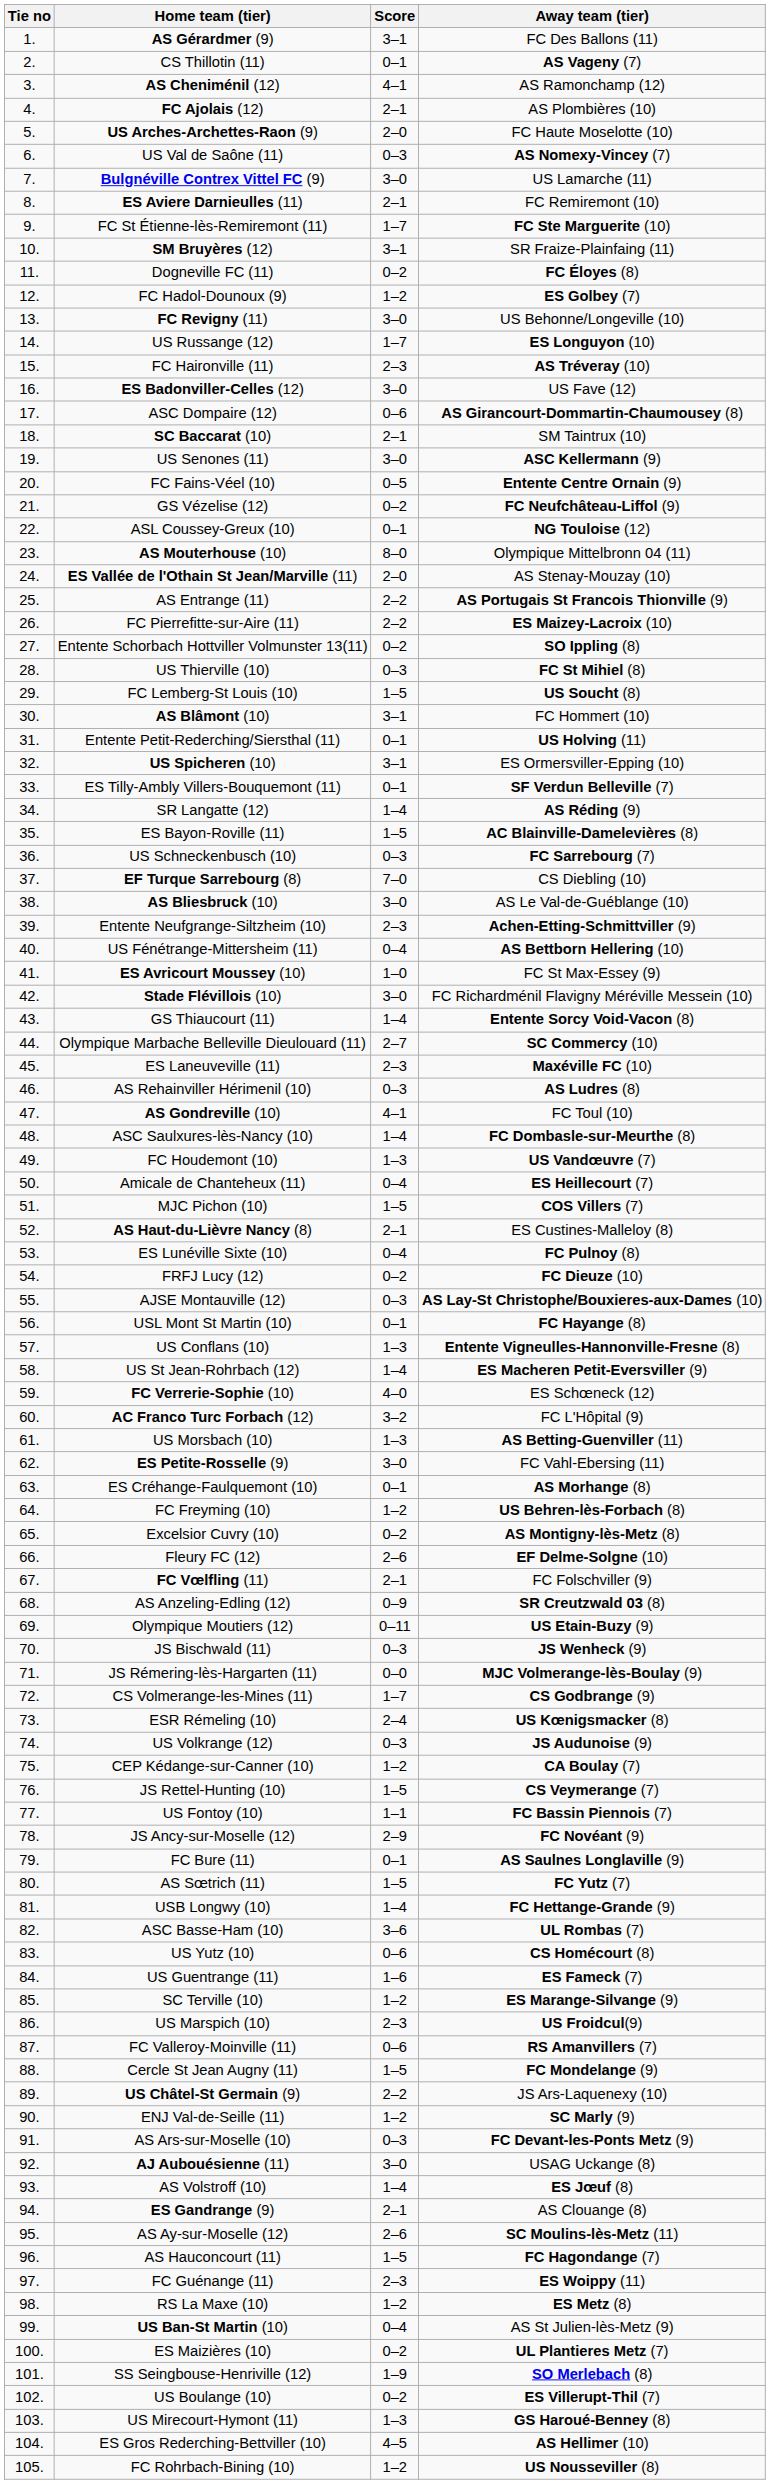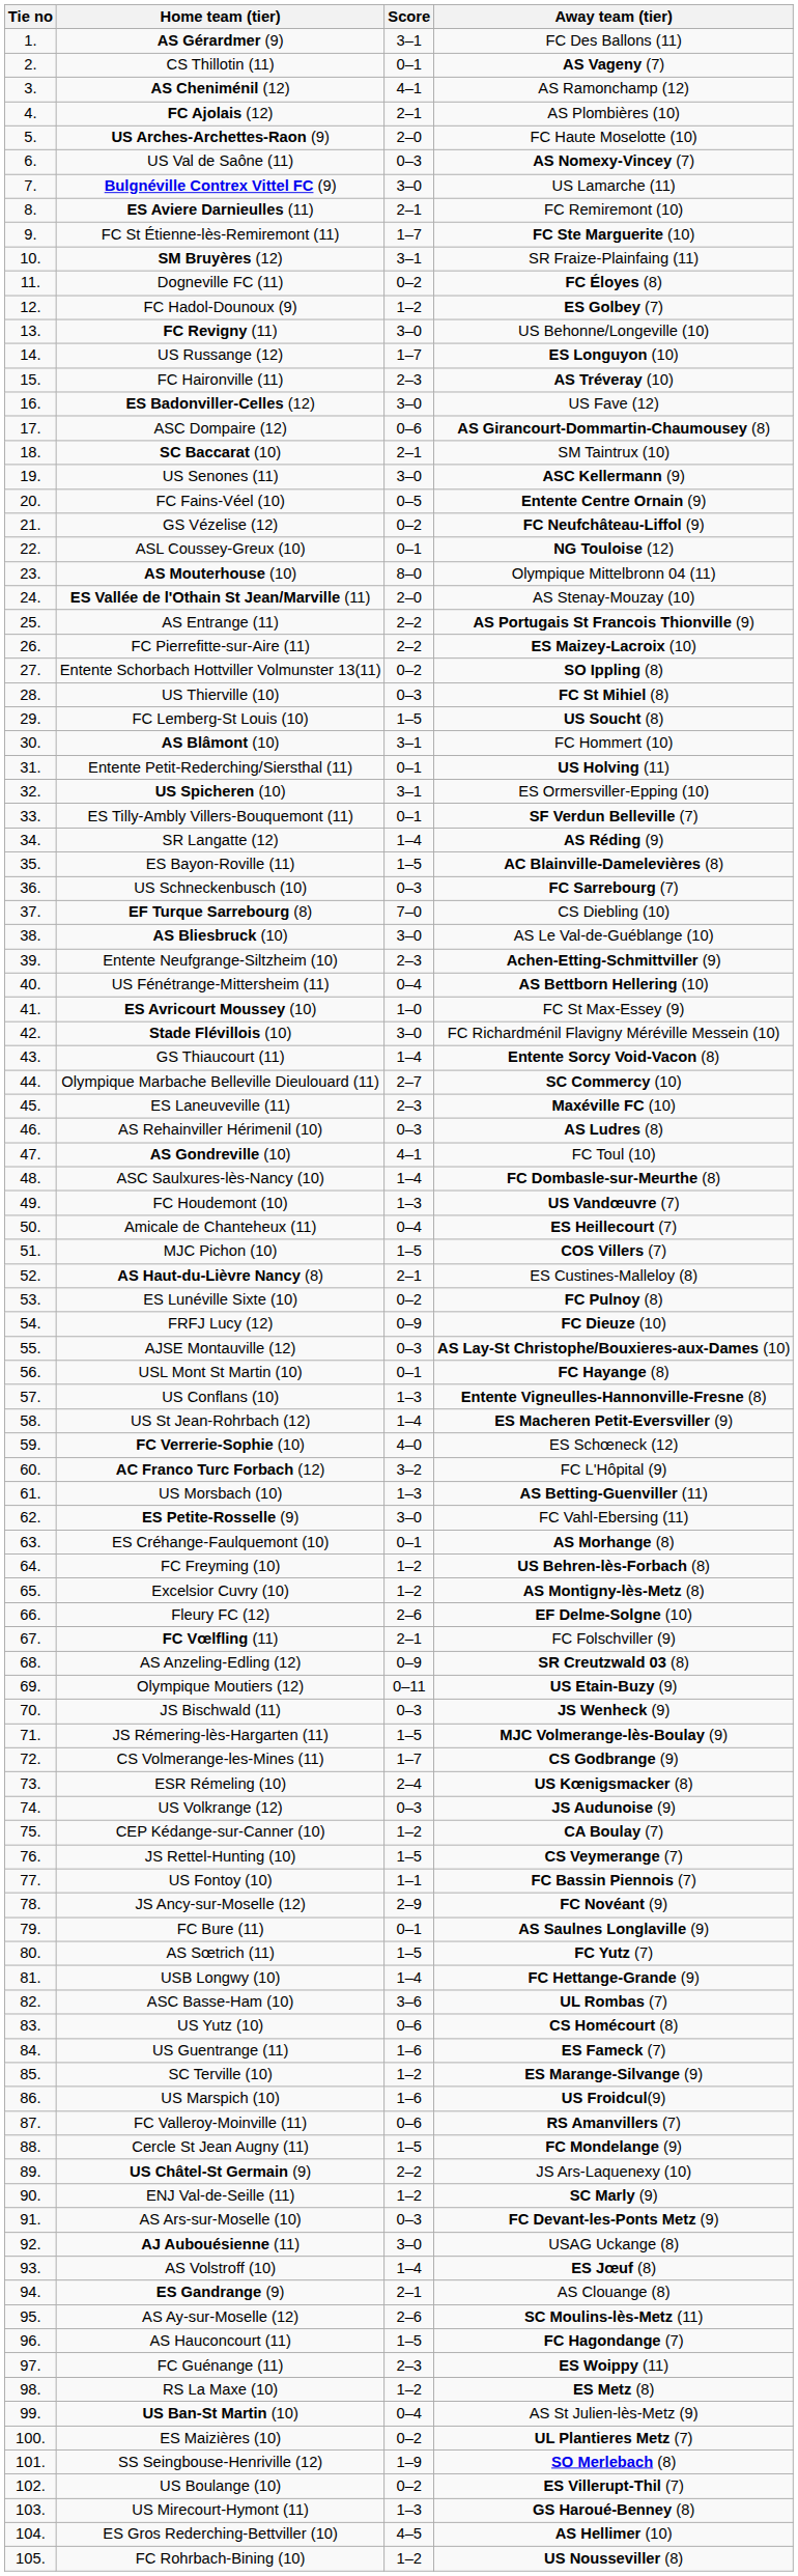 <table class="wikitable" style="text-align: center">
 <tr>
 <th>Tie no</th>
 <th>Home team (tier)</th>
 <th>Score</th>
 <th>Away team (tier)</th>
 </tr>
 <tr>
 <td>1.</td>
 <td><strong>AS Gérardmer</strong> (9)</td>
 <td>3–1</td>
 <td>FC Des Ballons (11)</td>
 </tr>
 <tr>
 <td>2.</td>
 <td>CS Thillotin (11)</td>
 <td>0–1</td>
 <td><strong>AS Vageny</strong> (7)</td>
 </tr>
 <tr>
 <td>3.</td>
 <td><strong>AS Cheniménil</strong> (12)</td>
 <td>4–1</td>
 <td>AS Ramonchamp (12)</td>
 </tr>
 <tr>
 <td>4.</td>
 <td><strong>FC Ajolais</strong> (12)</td>
 <td>2–1</td>
 <td>AS Plombières (10)</td>
 </tr>
 <tr>
 <td>5.</td>
 <td><strong>US Arches-Archettes-Raon </strong> (9)</td>
 <td>2–0</td>
 <td>FC Haute Moselotte (10)</td>
 </tr>
 <tr>
 <td>6.</td>
 <td>US Val de Saône (11)</td>
 <td>0–3</td>
 <td><strong>AS Nomexy-Vincey</strong> (7)</td>
 </tr>
 <tr>
 <td>7.</td>
 <td><strong><a href='#'>Bulgnéville Contrex Vittel FC</a></strong> (9)</td>
 <td>3–0</td>
 <td>US Lamarche (11)</td>
 </tr>
 <tr>
 <td>8.</td>
 <td><strong>ES Aviere Darnieulles</strong> (11)</td>
 <td>2–1</td>
 <td>FC Remiremont (10)</td>
 </tr>
 <tr>
 <td>9.</td>
 <td>FC St Étienne-lès-Remiremont (11)</td>
 <td>1–7</td>
 <td><strong>FC Ste Marguerite</strong> (10)</td>
 </tr>
 <tr>
 <td>10.</td>
 <td><strong>SM Bruyères</strong> (12)</td>
 <td>3–1</td>
 <td>SR Fraize-Plainfaing (11)</td>
 </tr>
 <tr>
 <td>11.</td>
 <td>Dogneville FC (11)</td>
 <td>0–2</td>
 <td><strong>FC Éloyes</strong> (8)</td>
 </tr>
 <tr>
 <td>12.</td>
 <td>FC Hadol-Dounoux (9)</td>
 <td>1–2</td>
 <td><strong>ES Golbey</strong> (7)</td>
 </tr>
 <tr>
 <td>13.</td>
 <td><strong>FC Revigny</strong> (11)</td>
 <td>3–0</td>
 <td>US Behonne/Longeville (10)</td>
 </tr>
 <tr>
 <td>14.</td>
 <td>US Russange (12)</td>
 <td>1–7</td>
 <td><strong>ES Longuyon</strong> (10)</td>
 </tr>
 <tr>
 <td>15.</td>
 <td>FC Haironville (11)</td>
 <td>2–3 </td>
 <td><strong>AS Tréveray</strong> (10)</td>
 </tr>
 <tr>
 <td>16.</td>
 <td><strong>ES Badonviller-Celles</strong> (12)</td>
 <td>3–0</td>
 <td>US Fave (12)</td>
 </tr>
 <tr>
 <td>17.</td>
 <td>ASC Dompaire (12)</td>
 <td>0–6</td>
 <td><strong>AS Girancourt-Dommartin-Chaumousey</strong> (8)</td>
 </tr>
 <tr>
 <td>18.</td>
 <td><strong>SC Baccarat</strong> (10)</td>
 <td>2–1</td>
 <td>SM Taintrux (10)</td>
 </tr>
 <tr>
 <td>19.</td>
 <td>US Senones (11)</td>
 <td>3–0 </td>
 <td><strong>ASC Kellermann</strong> (9)</td>
 </tr>
 <tr>
 <td>20.</td>
 <td>FC Fains-Véel (10)</td>
 <td>0–5</td>
 <td><strong>Entente Centre Ornain</strong> (9)</td>
 </tr>
 <tr>
 <td>21.</td>
 <td>GS Vézelise (12)</td>
 <td>0–2</td>
 <td><strong>FC Neufchâteau-Liffol</strong> (9)</td>
 </tr>
 <tr>
 <td>22.</td>
 <td>ASL Coussey-Greux (10)</td>
 <td>0–1</td>
 <td><strong>NG Touloise</strong> (12)</td>
 </tr>
 <tr>
 <td>23.</td>
 <td><strong>AS Mouterhouse</strong> (10)</td>
 <td>8–0</td>
 <td>Olympique Mittelbronn 04 (11)</td>
 </tr>
 <tr>
 <td>24.</td>
 <td><strong>ES Vallée de l'Othain St Jean/Marville</strong> (11)</td>
 <td>2–0</td>
 <td>AS Stenay-Mouzay (10)</td>
 </tr>
 <tr>
 <td>25.</td>
 <td>AS Entrange (11)</td>
 <td>2–2 </td>
 <td><strong>AS Portugais St Francois Thionville</strong> (9)</td>
 </tr>
 <tr>
 <td>26.</td>
 <td>FC Pierrefitte-sur-Aire (11)</td>
 <td>2–2 </td>
 <td><strong>ES Maizey-Lacroix</strong> (10)</td>
 </tr>
 <tr>
 <td>27.</td>
 <td>Entente Schorbach Hottviller Volmunster 13(11)</td>
 <td>0–2</td>
 <td><strong>SO Ippling</strong> (8)</td>
 </tr>
 <tr>
 <td>28.</td>
 <td>US Thierville (10)</td>
 <td>0–3</td>
 <td><strong>FC St Mihiel</strong> (8)</td>
 </tr>
 <tr>
 <td>29.</td>
 <td>FC Lemberg-St Louis (10)</td>
 <td>1–5</td>
 <td><strong>US Soucht</strong> (8)</td>
 </tr>
 <tr>
 <td>30.</td>
 <td><strong>AS Blâmont</strong> (10)</td>
 <td>3–1</td>
 <td>FC Hommert (10)</td>
 </tr>
 <tr>
 <td>31.</td>
 <td>Entente Petit-Rederching/Siersthal (11)</td>
 <td>0–1</td>
 <td><strong>US Holving</strong> (11)</td>
 </tr>
 <tr>
 <td>32.</td>
 <td><strong>US Spicheren</strong> (10)</td>
 <td>3–1</td>
 <td>ES Ormersviller-Epping (10)</td>
 </tr>
 <tr>
 <td>33.</td>
 <td>ES Tilly-Ambly Villers-Bouquemont (11)</td>
 <td>0–1</td>
 <td><strong>SF Verdun Belleville</strong> (7)</td>
 </tr>
 <tr>
 <td>34.</td>
 <td>SR Langatte (12)</td>
 <td>1–4</td>
 <td><strong>AS Réding</strong> (9)</td>
 </tr>
 <tr>
 <td>35.</td>
 <td>ES Bayon-Roville (11)</td>
 <td>1–5</td>
 <td><strong>AC Blainville-Damelevières</strong> (8)</td>
 </tr>
 <tr>
 <td>36.</td>
 <td>US Schneckenbusch (10)</td>
 <td>0–3</td>
 <td><strong>FC Sarrebourg</strong> (7)</td>
 </tr>
 <tr>
 <td>37.</td>
 <td><strong>EF Turque Sarrebourg</strong> (8)</td>
 <td>7–0</td>
 <td>CS Diebling (10)</td>
 </tr>
 <tr>
 <td>38.</td>
 <td><strong>AS Bliesbruck</strong> (10)</td>
 <td>3–0</td>
 <td>AS Le Val-de-Guéblange (10)</td>
 </tr>
 <tr>
 <td>39.</td>
 <td>Entente Neufgrange-Siltzheim (10)</td>
 <td>2–3</td>
 <td><strong>Achen-Etting-Schmittviller</strong> (9)</td>
 </tr>
 <tr>
 <td>40.</td>
 <td>US Fénétrange-Mittersheim (11)</td>
 <td>0–4</td>
 <td><strong>AS Bettborn Hellering</strong> (10)</td>
 </tr>
 <tr>
 <td>41.</td>
 <td><strong>ES Avricourt Moussey</strong> (10)</td>
 <td>1–0</td>
 <td>FC St Max-Essey (9)</td>
 </tr>
 <tr>
 <td>42.</td>
 <td><strong>Stade Flévillois</strong> (10)</td>
 <td>3–0</td>
 <td>FC Richardménil Flavigny Méréville Messein (10)</td>
 </tr>
 <tr>
 <td>43.</td>
 <td>GS Thiaucourt (11)</td>
 <td>1–4 </td>
 <td><strong>Entente Sorcy Void-Vacon</strong> (8)</td>
 </tr>
 <tr>
 <td>44.</td>
 <td>Olympique Marbache Belleville Dieulouard (11)</td>
 <td>2–7</td>
 <td><strong>SC Commercy</strong> (10)</td>
 </tr>
 <tr>
 <td>45.</td>
 <td>ES Laneuveville (11)</td>
 <td>2–3</td>
 <td><strong>Maxéville FC</strong> (10)</td>
 </tr>
 <tr>
 <td>46.</td>
 <td>AS Rehainviller Hérimenil (10)</td>
 <td>0–3</td>
 <td><strong>AS Ludres</strong> (8)</td>
 </tr>
 <tr>
 <td>47.</td>
 <td><strong>AS Gondreville</strong> (10)</td>
 <td>4–1</td>
 <td>FC Toul (10)</td>
 </tr>
 <tr>
 <td>48.</td>
 <td>ASC Saulxures-lès-Nancy (10)</td>
 <td>1–4</td>
 <td><strong>FC Dombasle-sur-Meurthe</strong> (8)</td>
 </tr>
 <tr>
 <td>49.</td>
 <td>FC Houdemont (10)</td>
 <td>1–3</td>
 <td><strong>US Vandœuvre</strong> (7)</td>
 </tr>
 <tr>
 <td>50.</td>
 <td>Amicale de Chanteheux (11)</td>
 <td>0–4</td>
 <td><strong>ES Heillecourt</strong> (7)</td>
 </tr>
 <tr>
 <td>51.</td>
 <td>MJC Pichon (10)</td>
 <td>1–5</td>
 <td><strong>COS Villers</strong> (7)</td>
 </tr>
 <tr>
 <td>52.</td>
 <td><strong>AS Haut-du-Lièvre Nancy</strong> (8)</td>
 <td>2–1</td>
 <td>ES Custines-Malleloy (8)</td>
 </tr>
 <tr>
 <td>53.</td>
 <td>ES Lunéville Sixte (10)</td>
-<td>0–4</td>
+<td>0–2</td>
 <td><strong>FC Pulnoy</strong> (8)</td>
 </tr>
 <tr>
 <td>54.</td>
 <td>FRFJ Lucy (12)</td>
-<td>0–2</td>
+<td>0–9</td>
 <td><strong>FC Dieuze</strong> (10)</td>
 </tr>
 <tr>
 <td>55.</td>
 <td>AJSE Montauville (12)</td>
 <td>0–3</td>
 <td><strong>AS Lay-St Christophe/Bouxieres-aux-Dames</strong> (10)</td>
 </tr>
 <tr>
 <td>56.</td>
 <td>USL Mont St Martin (10)</td>
 <td>0–1</td>
 <td><strong>FC Hayange</strong> (8)</td>
 </tr>
 <tr>
 <td>57.</td>
 <td>US Conflans (10)</td>
 <td>1–3 </td>
 <td><strong>Entente Vigneulles-Hannonville-Fresne</strong> (8)</td>
 </tr>
 <tr>
 <td>58.</td>
 <td>US St Jean-Rohrbach (12)</td>
 <td>1–4</td>
 <td><strong>ES Macheren Petit-Eversviller</strong> (9)</td>
 </tr>
 <tr>
 <td>59.</td>
 <td><strong>FC Verrerie-Sophie</strong> (10)</td>
 <td>4–0</td>
 <td>ES Schœneck (12)</td>
 </tr>
 <tr>
 <td>60.</td>
 <td><strong>AC Franco Turc Forbach</strong> (12)</td>
 <td>3–2</td>
 <td>FC L'Hôpital (9)</td>
 </tr>
 <tr>
 <td>61.</td>
 <td>US Morsbach (10)</td>
 <td>1–3</td>
 <td><strong>AS Betting-Guenviller</strong> (11)</td>
 </tr>
 <tr>
 <td>62.</td>
 <td><strong>ES Petite-Rosselle</strong> (9)</td>
 <td>3–0 </td>
 <td>FC Vahl-Ebersing (11)</td>
 </tr>
 <tr>
 <td>63.</td>
 <td>ES Créhange-Faulquemont (10)</td>
 <td>0–1</td>
 <td><strong>AS Morhange</strong> (8)</td>
 </tr>
 <tr>
 <td>64.</td>
 <td>FC Freyming (10)</td>
 <td>1–2</td>
 <td><strong>US Behren-lès-Forbach</strong> (8)</td>
 </tr>
 <tr>
 <td>65.</td>
 <td>Excelsior Cuvry (10)</td>
-<td>0–2</td>
+<td>1–2</td>
 <td><strong>AS Montigny-lès-Metz</strong> (8)</td>
 </tr>
 <tr>
 <td>66.</td>
 <td>Fleury FC (12)</td>
 <td>2–6</td>
 <td><strong>EF Delme-Solgne</strong> (10)</td>
 </tr>
 <tr>
 <td>67.</td>
 <td><strong>FC Vœlfling</strong> (11)</td>
 <td>2–1 </td>
 <td>FC Folschviller (9)</td>
 </tr>
 <tr>
 <td>68.</td>
 <td>AS Anzeling-Edling (12)</td>
 <td>0–9</td>
 <td><strong>SR Creutzwald 03</strong> (8)</td>
 </tr>
 <tr>
 <td>69.</td>
 <td>Olympique Moutiers (12)</td>
 <td>0–11</td>
 <td><strong>US Etain-Buzy</strong> (9)</td>
 </tr>
 <tr>
 <td>70.</td>
 <td>JS Bischwald (11)</td>
 <td>0–3</td>
 <td><strong>JS Wenheck</strong> (9)</td>
 </tr>
 <tr>
 <td>71.</td>
 <td>JS Rémering-lès-Hargarten (11)</td>
-<td>0–0 </td>
+<td>1–5</td>
 <td><strong>MJC Volmerange-lès-Boulay</strong> (9)</td>
 </tr>
 <tr>
 <td>72.</td>
 <td>CS Volmerange-les-Mines (11)</td>
 <td>1–7</td>
 <td><strong>CS Godbrange</strong> (9)</td>
 </tr>
 <tr>
 <td>73.</td>
 <td>ESR Rémeling (10)</td>
 <td>2–4</td>
 <td><strong>US Kœnigsmacker</strong> (8)</td>
 </tr>
 <tr>
 <td>74.</td>
 <td>US Volkrange (12)</td>
 <td>0–3</td>
 <td><strong>JS Audunoise</strong> (9)</td>
 </tr>
 <tr>
 <td>75.</td>
 <td>CEP Kédange-sur-Canner (10)</td>
 <td>1–2 </td>
 <td><strong>CA Boulay</strong> (7)</td>
 </tr>
 <tr>
 <td>76.</td>
 <td>JS Rettel-Hunting (10)</td>
 <td>1–5</td>
 <td><strong>CS Veymerange</strong> (7)</td>
 </tr>
 <tr>
 <td>77.</td>
 <td>US Fontoy (10)</td>
 <td>1–1 </td>
 <td><strong>FC Bassin Piennois</strong> (7)</td>
 </tr>
 <tr>
 <td>78.</td>
 <td>JS Ancy-sur-Moselle (12)</td>
 <td>2–9</td>
 <td><strong>FC Novéant</strong> (9)</td>
 </tr>
 <tr>
 <td>79.</td>
 <td>FC Bure (11)</td>
 <td>0–1</td>
 <td><strong>AS Saulnes Longlaville</strong> (9)</td>
 </tr>
 <tr>
 <td>80.</td>
 <td>AS Sœtrich (11)</td>
 <td>1–5</td>
 <td><strong>FC Yutz</strong> (7)</td>
 </tr>
 <tr>
 <td>81.</td>
 <td>USB Longwy (10)</td>
 <td>1–4</td>
 <td><strong>FC Hettange-Grande</strong> (9)</td>
 </tr>
 <tr>
 <td>82.</td>
 <td>ASC Basse-Ham (10)</td>
 <td>3–6</td>
 <td><strong>UL Rombas</strong> (7)</td>
 </tr>
 <tr>
 <td>83.</td>
 <td>US Yutz (10)</td>
 <td>0–6</td>
 <td><strong>CS Homécourt</strong> (8)</td>
 </tr>
 <tr>
 <td>84.</td>
 <td>US Guentrange (11)</td>
 <td>1–6</td>
 <td><strong>ES Fameck</strong> (7)</td>
 </tr>
 <tr>
 <td>85.</td>
 <td>SC Terville (10)</td>
 <td>1–2</td>
 <td><strong>ES Marange-Silvange</strong> (9)</td>
 </tr>
 <tr>
 <td>86.</td>
 <td>US Marspich (10)</td>
-<td>2–3</td>
+<td>1–6</td>
 <td><strong>US Froidcul</strong>(9)</td>
 </tr>
 <tr>
 <td>87.</td>
 <td>FC Valleroy-Moinville (11)</td>
 <td>0–6</td>
 <td><strong>RS Amanvillers</strong> (7)</td>
 </tr>
 <tr>
 <td>88.</td>
 <td>Cercle St Jean Augny (11)</td>
 <td>1–5</td>
 <td><strong>FC Mondelange</strong> (9)</td>
 </tr>
 <tr>
 <td>89.</td>
 <td><strong>US Châtel-St Germain</strong> (9)</td>
 <td>2–2 </td>
 <td>JS Ars-Laquenexy (10)</td>
 </tr>
 <tr>
 <td>90.</td>
 <td>ENJ Val-de-Seille (11)</td>
 <td>1–2 </td>
 <td><strong>SC Marly</strong> (9)</td>
 </tr>
 <tr>
 <td>91.</td>
 <td>AS Ars-sur-Moselle (10)</td>
 <td>0–3</td>
 <td><strong>FC Devant-les-Ponts Metz</strong> (9)</td>
 </tr>
 <tr>
 <td>92.</td>
 <td><strong>AJ Aubouésienne</strong> (11)</td>
 <td>3–0 </td>
 <td>USAG Uckange (8)</td>
 </tr>
 <tr>
 <td>93.</td>
 <td>AS Volstroff (10)</td>
 <td>1–4</td>
 <td><strong>ES Jœuf</strong> (8)</td>
 </tr>
 <tr>
 <td>94.</td>
 <td><strong>ES Gandrange</strong> (9)</td>
 <td>2–1</td>
 <td>AS Clouange (8)</td>
 </tr>
 <tr>
 <td>95.</td>
 <td>AS Ay-sur-Moselle (12)</td>
 <td>2–6 </td>
 <td><strong>SC Moulins-lès-Metz</strong> (11)</td>
 </tr>
 <tr>
 <td>96.</td>
 <td>AS Hauconcourt (11)</td>
 <td>1–5</td>
 <td><strong>FC Hagondange</strong> (7)</td>
 </tr>
 <tr>
 <td>97.</td>
 <td>FC Guénange (11)</td>
 <td>2–3</td>
 <td><strong>ES Woippy</strong> (11)</td>
 </tr>
 <tr>
 <td>98.</td>
 <td>RS La Maxe (10)</td>
 <td>1–2</td>
 <td><strong>ES Metz</strong> (8)</td>
 </tr>
 <tr>
 <td>99.</td>
 <td><strong>US Ban-St Martin</strong> (10)</td>
 <td>0–4</td>
 <td>AS St Julien-lès-Metz (9)</td>
 </tr>
 <tr>
 <td>100.</td>
 <td>ES Maizières (10)</td>
 <td>0–2</td>
 <td><strong>UL Plantieres Metz</strong> (7)</td>
 </tr>
 <tr>
 <td>101.</td>
 <td>SS Seingbouse-Henriville (12)</td>
 <td>1–9</td>
 <td><strong><a href='#'>SO Merlebach</a></strong> (8)</td>
 </tr>
 <tr>
 <td>102.</td>
 <td>US Boulange (10)</td>
 <td>0–2</td>
 <td><strong>ES Villerupt-Thil</strong> (7)</td>
 </tr>
 <tr>
 <td>103.</td>
 <td>US Mirecourt-Hymont (11)</td>
 <td>1–3 </td>
 <td><strong>GS Haroué-Benney</strong> (8)</td>
 </tr>
 <tr>
 <td>104.</td>
 <td>ES Gros Rederching-Bettviller (10)</td>
 <td>4–5</td>
 <td><strong>AS Hellimer</strong> (10)</td>
 </tr>
 <tr>
 <td>105.</td>
 <td>FC Rohrbach-Bining (10)</td>
 <td>1–2</td>
 <td><strong>US Nousseviller</strong> (8)</td>
 </tr>
 </table>
